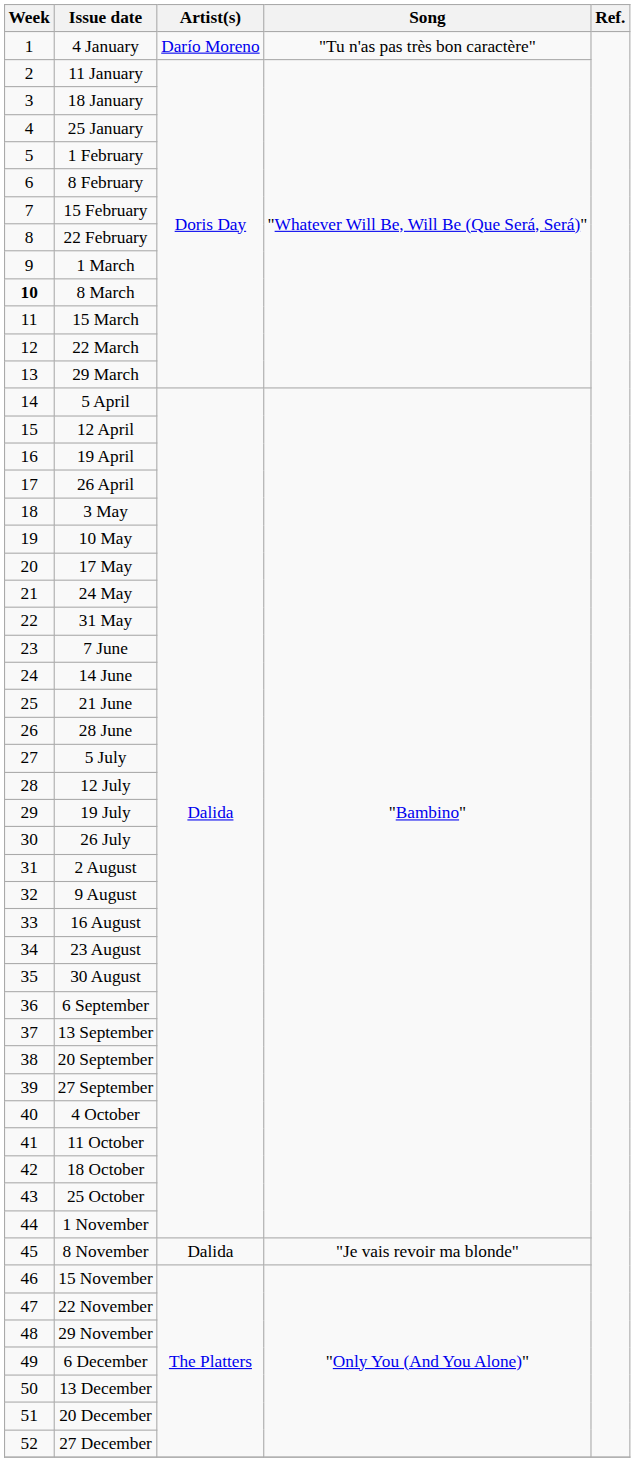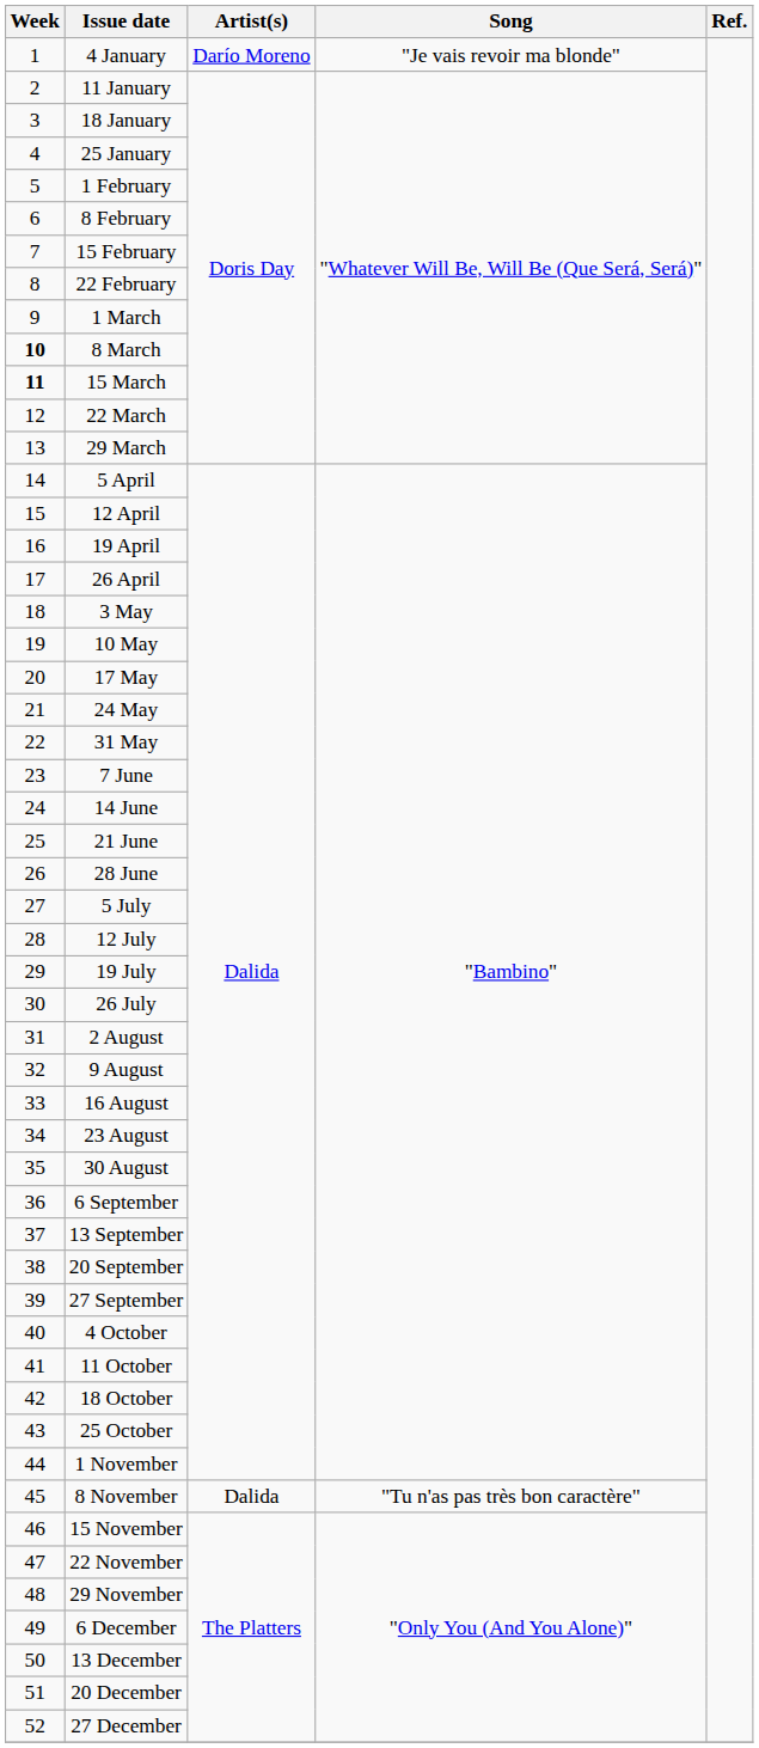 <table class="wikitable" style="text-align: center">
 <tr>
 <th>Week</th>
 <th>Issue date</th>
 <th>Artist(s)</th>
 <th>Song</th>
 <th>Ref.</th>
 </tr>
 <tr>
 <td>1</td>
 <td>4 January</td>
 <td rowspan="1"><a href='#'>Darío Moreno</a></td>
-<td rowspan="1">"Tu n'as pas très bon caractère"</td>
+<td rowspan="1">"Je vais revoir ma blonde"</td>
 <td rowspan="52"></td>
 </tr>
 <tr>
 <td>2</td>
 <td>11 January</td>
 <td rowspan="12"><a href='#'>Doris Day</a></td>
 <td rowspan="12">"<a href='#'>Whatever Will Be, Will Be (Que Será, Será)</a>"</td>
 </tr>
 <tr>
 <td>3</td>
 <td>18 January</td>
 </tr>
 <tr>
 <td>4</td>
 <td>25 January</td>
 </tr>
 <tr>
 <td>5</td>
 <td>1 February</td>
 </tr>
 <tr>
 <td>6</td>
 <td>8 February</td>
 </tr>
 <tr>
 <td>7</td>
 <td>15 February</td>
 </tr>
 <tr>
 <td>8</td>
 <td>22 February</td>
 </tr>
 <tr>
 <td>9</td>
 <td>1 March</td>
 </tr>
 <tr>
 <td><strong>10</strong></td>
 <td>8 March</td>
 </tr>
 <tr>
-<td>11</td>
+<td><strong>11</strong></td>
 <td>15 March</td>
 </tr>
 <tr>
 <td>12</td>
 <td>22 March</td>
 </tr>
 <tr>
 <td>13</td>
 <td>29 March</td>
 </tr>
 <tr>
 <td>14</td>
 <td>5 April</td>
 <td rowspan="31"><a href='#'>Dalida</a></td>
 <td rowspan="31">"<a href='#'>Bambino</a>"</td>
 </tr>
 <tr>
 <td>15</td>
 <td>12 April</td>
 </tr>
 <tr>
 <td>16</td>
 <td>19 April</td>
 </tr>
 <tr>
 <td>17</td>
 <td>26 April</td>
 </tr>
 <tr>
 <td>18</td>
 <td>3 May</td>
 </tr>
 <tr>
 <td>19</td>
 <td>10 May</td>
 </tr>
 <tr>
 <td>20</td>
 <td>17 May</td>
 </tr>
 <tr>
 <td>21</td>
 <td>24 May</td>
 </tr>
 <tr>
 <td>22</td>
 <td>31 May</td>
 </tr>
 <tr>
 <td>23</td>
 <td>7 June</td>
 </tr>
 <tr>
 <td>24</td>
 <td>14 June</td>
 </tr>
 <tr>
 <td>25</td>
 <td>21 June</td>
 </tr>
 <tr>
 <td>26</td>
 <td>28 June</td>
 </tr>
 <tr>
 <td>27</td>
 <td>5 July</td>
 </tr>
 <tr>
 <td>28</td>
 <td>12 July</td>
 </tr>
 <tr>
 <td>29</td>
 <td>19 July</td>
 </tr>
 <tr>
 <td>30</td>
 <td>26 July</td>
 </tr>
 <tr>
 <td>31</td>
 <td>2 August</td>
 </tr>
 <tr>
 <td>32</td>
 <td>9 August</td>
 </tr>
 <tr>
 <td>33</td>
 <td>16 August</td>
 </tr>
 <tr>
 <td>34</td>
 <td>23 August</td>
 </tr>
 <tr>
 <td>35</td>
 <td>30 August</td>
 </tr>
 <tr>
 <td>36</td>
 <td>6 September</td>
 </tr>
 <tr>
 <td>37</td>
 <td>13 September</td>
 </tr>
 <tr>
 <td>38</td>
 <td>20 September</td>
 </tr>
 <tr>
 <td>39</td>
 <td>27 September</td>
 </tr>
 <tr>
 <td>40</td>
 <td>4 October</td>
 </tr>
 <tr>
 <td>41</td>
 <td>11 October</td>
 </tr>
 <tr>
 <td>42</td>
 <td>18 October</td>
 </tr>
 <tr>
 <td>43</td>
 <td>25 October</td>
 </tr>
 <tr>
 <td>44</td>
 <td>1 November</td>
 </tr>
 <tr>
 <td>45</td>
 <td>8 November</td>
 <td rowspan="1">Dalida</td>
-<td rowspan="1">"Je vais revoir ma blonde"</td>
+<td rowspan="1">"Tu n'as pas très bon caractère"</td>
 </tr>
 <tr>
 <td>46</td>
 <td>15 November</td>
 <td rowspan="7"><a href='#'>The Platters</a></td>
 <td rowspan="7">"<a href='#'>Only You (And You Alone)</a>"</td>
 </tr>
 <tr>
 <td>47</td>
 <td>22 November</td>
 </tr>
 <tr>
 <td>48</td>
 <td>29 November</td>
 </tr>
 <tr>
 <td>49</td>
 <td>6 December</td>
 </tr>
 <tr>
 <td>50</td>
 <td>13 December</td>
 </tr>
 <tr>
 <td>51</td>
 <td>20 December</td>
 </tr>
 <tr>
 <td>52</td>
 <td>27 December</td>
 </tr>
 <tr>
 </tr>
 </table>
